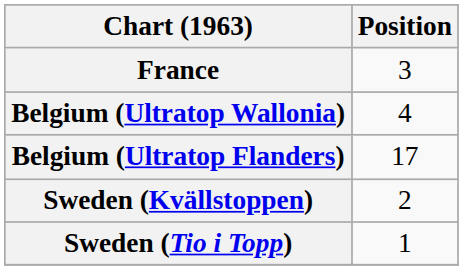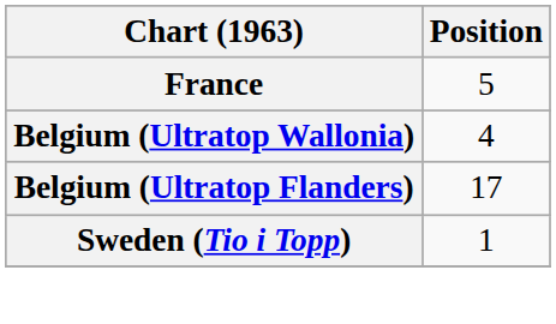 <table class="wikitable sortable plainrowheaders" style="text-align:center">
 <tr>
 <th scope="col">Chart (1963)</th>
 <th scope="col">Position</th>
 </tr>
 <tr>
 <th scope="row">France</th>
-<td>3</td>
+<td>5</td>
 </tr>
 <tr>
 <th scope="row">Belgium (<a href='#'>Ultratop Wallonia</a>)</th>
 <td>4</td>
 </tr>
 <tr>
 <th scope="row">Belgium (<a href='#'>Ultratop Flanders</a>)</th>
 <td>17</td>
 </tr>
 <tr>
-<th scope="row">Sweden (<a href='#'>Kvällstoppen</a>)</th>
-<td style="text-align:center;">2</td>
-</tr>
-<tr>
 <th scope="row">Sweden (<em><a href='#'>Tio i Topp</a></em>)</th>
 <td style="text-align:center;">1</td>
 </tr>
 <tr>
 </tr>
 </table>
